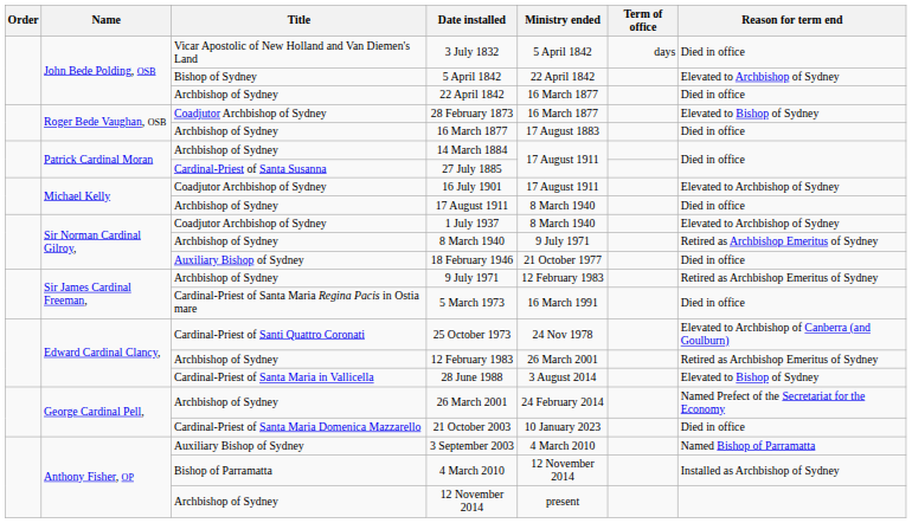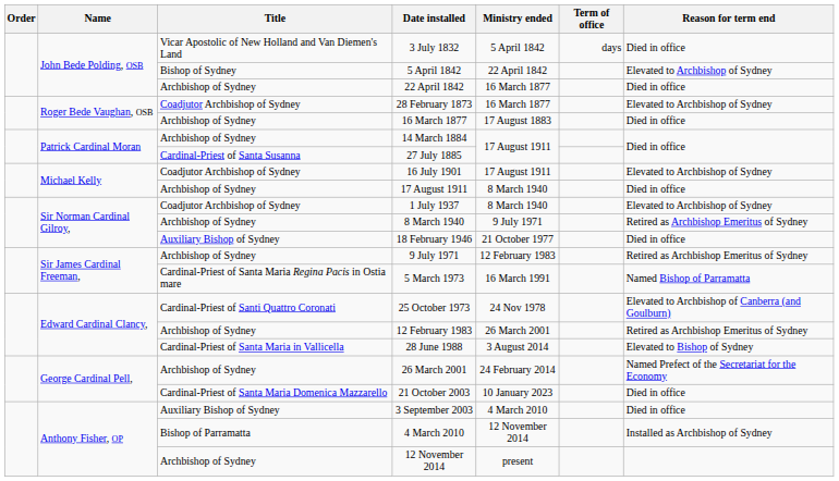 <table class="wikitable">
 <tr>
 <th>Order</th>
 <th>Name</th>
 <th>Title</th>
 <th>Date installed</th>
 <th>Ministry ended</th>
 <th>Term of office</th>
 <th>Reason for term end</th>
 </tr>
 <tr>
 <td rowspan="3" style="text-align:center;"></td>
 <td rowspan="3"><a href='#'>John Bede Polding</a>, <small><a href='#'>OSB</a></small></td>
 <td>Vicar Apostolic of New Holland and Van Diemen's Land</td>
 <td style="text-align:center;">3 July 1832</td>
 <td style="text-align:center;">5 April 1842</td>
 <td align="right"> days</td>
 <td>Died in office</td>
 </tr>
 <tr>
 <td>Bishop of Sydney</td>
 <td style="text-align:center;">5 April 1842</td>
 <td style="text-align:center;">22 April 1842</td>
 <td align="right"></td>
 <td>Elevated to <a href='#'>Archbishop</a> of Sydney</td>
 </tr>
 <tr>
 <td>Archbishop of Sydney</td>
 <td style="text-align:center;">22 April 1842</td>
 <td style="text-align:center;">16 March 1877</td>
 <td align="right"></td>
 <td>Died in office</td>
 </tr>
 <tr>
 <td rowspan="2" style="text-align:center;"></td>
 <td rowspan="2"><a href='#'>Roger Bede Vaughan</a>, <small>OSB</small></td>
 <td><a href='#'>Coadjutor</a> Archbishop of Sydney</td>
 <td style="text-align:center;">28 February 1873</td>
 <td style="text-align:center;">16 March 1877</td>
 <td align="right"></td>
-<td>Elevated to <a href='#'>Bishop</a> of Sydney</td>
+<td>Elevated to Archbishop of Sydney</td>
 </tr>
 <tr>
 <td>Archbishop of Sydney</td>
 <td style="text-align:center;">16 March 1877</td>
 <td style="text-align:center;">17 August 1883</td>
 <td align="right"></td>
 <td>Died in office</td>
 </tr>
 <tr>
 <td rowspan="2" style="text-align:center;"></td>
 <td rowspan="2"><a href='#'>Patrick Cardinal Moran</a></td>
 <td>Archbishop of Sydney</td>
 <td style="text-align:center;">14 March 1884</td>
 <td rowspan="2" style="text-align:center;">17 August 1911</td>
 <td align="right"></td>
 <td rowspan="2">Died in office</td>
 </tr>
 <tr>
 <td><a href='#'>Cardinal-Priest</a> of <a href='#'>Santa Susanna</a></td>
 <td style="text-align:center;">27 July 1885</td>
 <td align="right"></td>
 </tr>
 <tr>
 <td rowspan="2" style="text-align:center;"></td>
 <td rowspan="2"><a href='#'>Michael Kelly</a></td>
 <td>Coadjutor Archbishop of Sydney</td>
 <td style="text-align:center;">16 July 1901</td>
 <td style="text-align:center;">17 August 1911</td>
 <td align="right"></td>
 <td>Elevated to Archbishop of Sydney</td>
 </tr>
 <tr>
 <td>Archbishop of Sydney</td>
 <td style="text-align:center;">17 August 1911</td>
 <td style="text-align:center;">8 March 1940</td>
 <td align="right"></td>
 <td>Died in office</td>
 </tr>
 <tr>
 <td rowspan="3" style="text-align:center;"></td>
 <td rowspan="3"><a href='#'>Sir Norman Cardinal Gilroy</a>, </td>
 <td>Coadjutor Archbishop of Sydney</td>
 <td style="text-align:center;">1 July 1937</td>
 <td style="text-align:center;">8 March 1940</td>
 <td align="right"></td>
 <td>Elevated to Archbishop of Sydney</td>
 </tr>
 <tr>
 <td>Archbishop of Sydney</td>
 <td style="text-align:center;">8 March 1940</td>
 <td style="text-align:center;">9 July 1971</td>
 <td align="right"></td>
 <td>Retired as <a href='#'>Archbishop Emeritus</a> of Sydney</td>
 </tr>
 <tr>
 <td><a href='#'>Auxiliary Bishop</a> of Sydney</td>
 <td style="text-align:center;">18 February 1946</td>
 <td style="text-align:center;">21 October 1977</td>
 <td align="right"></td>
 <td>Died in office</td>
 </tr>
 <tr>
 <td rowspan="2" style="text-align:center;"></td>
 <td rowspan="2"><a href='#'>Sir James Cardinal Freeman</a>, </td>
 <td>Archbishop of Sydney</td>
 <td style="text-align:center;">9 July 1971</td>
 <td style="text-align:center;">12 February 1983</td>
 <td align="right"></td>
 <td>Retired as Archbishop Emeritus of Sydney</td>
 </tr>
 <tr>
 <td>Cardinal-Priest of Santa Maria <em>Regina Pacis</em> in Ostia mare</td>
 <td style="text-align:center;">5 March 1973</td>
 <td style="text-align:center;">16 March 1991</td>
 <td align="right"></td>
-<td>Died in office</td>
+<td>Named <a href='#'>Bishop of Parramatta</a></td>
 </tr>
 <tr>
 <td rowspan="3" style="text-align:center;"></td>
 <td rowspan="3"><a href='#'>Edward Cardinal Clancy</a>, </td>
 <td>Cardinal-Priest of <a href='#'>Santi Quattro Coronati</a></td>
 <td style="text-align:center;">25 October 1973</td>
 <td style="text-align:center;">24 Nov 1978</td>
 <td align="right"></td>
 <td>Elevated to Archbishop of <a href='#'>Canberra (and Goulburn)</a></td>
 </tr>
 <tr>
 <td>Archbishop of Sydney</td>
 <td style="text-align:center;">12 February 1983</td>
 <td style="text-align:center;">26 March 2001</td>
 <td align="right"></td>
 <td>Retired as Archbishop Emeritus of Sydney</td>
 </tr>
 <tr>
 <td>Cardinal-Priest of <a href='#'>Santa Maria in Vallicella</a></td>
 <td style="text-align:center;">28 June 1988</td>
 <td style="text-align:center;">3 August 2014</td>
 <td style="text-align:right;"></td>
 <td>Elevated to <a href='#'>Bishop</a> of Sydney</td>
 </tr>
 <tr>
 <td rowspan="2" style="text-align:center;"></td>
 <td rowspan="2"><a href='#'>George Cardinal Pell</a>, </td>
 <td>Archbishop of Sydney</td>
 <td style="text-align:center;">26 March 2001</td>
 <td style="text-align:center;">24 February 2014</td>
 <td align="right"></td>
 <td>Named Prefect of the <a href='#'>Secretariat for the Economy</a></td>
 </tr>
 <tr>
 <td>Cardinal-Priest of <a href='#'>Santa Maria Domenica Mazzarello</a></td>
 <td style="text-align:center;">21 October 2003</td>
 <td style="text-align:center;">10 January 2023</td>
 <td align="right"></td>
 <td>Died in office</td>
 </tr>
 <tr>
 <td rowspan="3" style="text-align:center;"></td>
 <td rowspan="3"><a href='#'>Anthony Fisher</a>, <small><a href='#'>OP</a></small></td>
 <td>Auxiliary Bishop of Sydney</td>
 <td style="text-align:center;">3 September 2003</td>
 <td style="text-align:center;">4 March 2010</td>
 <td align="right"></td>
-<td>Named <a href='#'>Bishop of Parramatta</a></td>
+<td>Died in office</td>
 </tr>
 <tr>
 <td>Bishop of Parramatta</td>
 <td style="text-align:center;">4 March 2010</td>
 <td style="text-align:center;">12 November 2014</td>
 <td align="right"></td>
 <td>Installed as Archbishop of Sydney</td>
 </tr>
 <tr>
 <td>Archbishop of Sydney</td>
 <td style="text-align:center;">12 November 2014</td>
 <td style="text-align:center;">present</td>
 <td align="right"></td>
 <td></td>
 </tr>
 </table>
